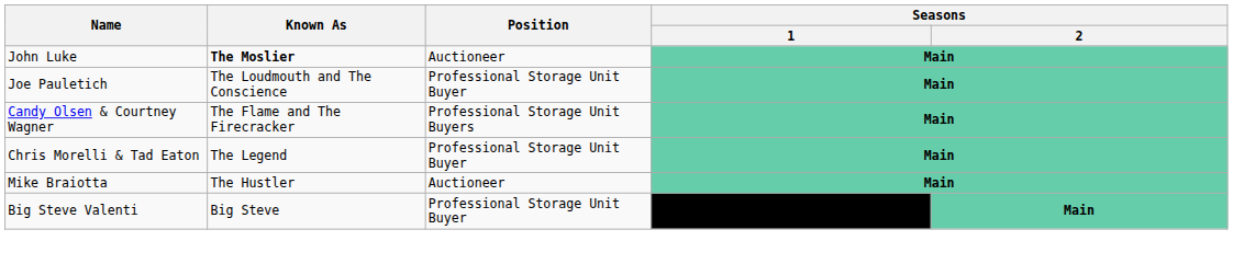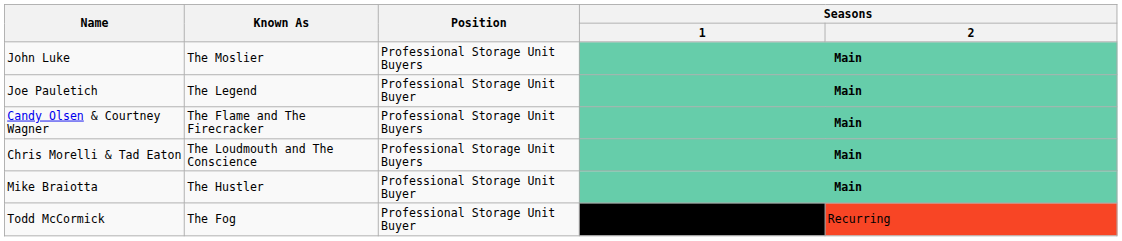 <table class="wikitable">
 <tr>
 <th rowspan="2" style="width:1%;">Name</th>
 <th rowspan="2" style="width:1%;">Known As</th>
 <th rowspan="2" style="width:1%;">Position</th>
 <th colspan="2" style="width:1%;">Seasons</th>
 </tr>
 <tr>
 <th style="width:2%;">1</th>
 <th style="width:2%;">2</th>
 </tr>
 <tr>
 <td>John Luke</td>
-<td><strong>The Moslier</strong></td>
-<td>Auctioneer</td>
+<td>The Moslier</td>
+<td>Professional Storage Unit Buyers</td>
 <th colspan="2" style="background:#66cdaa;"><strong>Main</strong></th>
 </tr>
 <tr>
 <td>Joe Pauletich</td>
-<td>The Loudmouth and The Conscience</td>
+<td>The Legend</td>
 <td>Professional Storage Unit Buyer</td>
 <th colspan="2" style="background:#66cdaa;"><strong>Main</strong></th>
 </tr>
 <tr>
 <td><a href='#'>Candy Olsen</a> & Courtney Wagner</td>
 <td>The Flame and The Firecracker</td>
 <td>Professional Storage Unit Buyers</td>
 <th colspan="2" style="background:#66cdaa;"><strong>Main</strong></th>
 </tr>
 <tr>
 <td>Chris Morelli & Tad Eaton</td>
-<td>The Legend</td>
-<td>Professional Storage Unit Buyer</td>
+<td>The Loudmouth and The Conscience</td>
+<td>Professional Storage Unit Buyers</td>
 <th colspan="2" style="background:#66cdaa;"><strong>Main</strong></th>
 </tr>
 <tr>
 <td>Mike Braiotta</td>
 <td>The Hustler</td>
-<td>Auctioneer</td>
+<td>Professional Storage Unit Buyer</td>
 <th colspan="2" style="background:#66cdaa;"><strong>Main</strong></th>
 </tr>
 <tr>
-<td>Big Steve Valenti</td>
-<td>Big Steve</td>
+<td>Todd McCormick</td>
+<td>The Fog</td>
 <td>Professional Storage Unit Buyer</td>
 <td style="background:#000;"></td>
-<th style="background:#66cdaa;"><strong>Main</strong></th>
+<td style="background:#f84525;" "text-align:center;">Recurring</td>
 </tr>
 </table>
